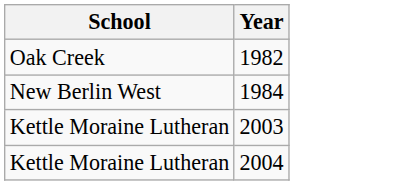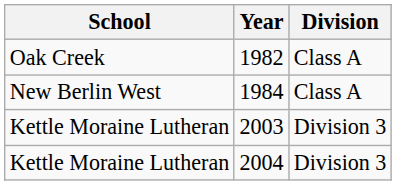 <table class="wikitable">
 <tr>
 <th>School</th>
 <th>Year</th>
+<th>Division</th>
 </tr>
 <tr>
 <td>Oak Creek</td>
 <td>1982</td>
+<td>Class A</td>
 </tr>
 <tr>
 <td>New Berlin West</td>
 <td>1984</td>
+<td>Class A</td>
 </tr>
 <tr>
 <td>Kettle Moraine Lutheran</td>
 <td>2003</td>
+<td>Division 3</td>
 </tr>
 <tr>
 <td>Kettle Moraine Lutheran</td>
 <td>2004</td>
+<td>Division 3</td>
 </tr>
 </table>
